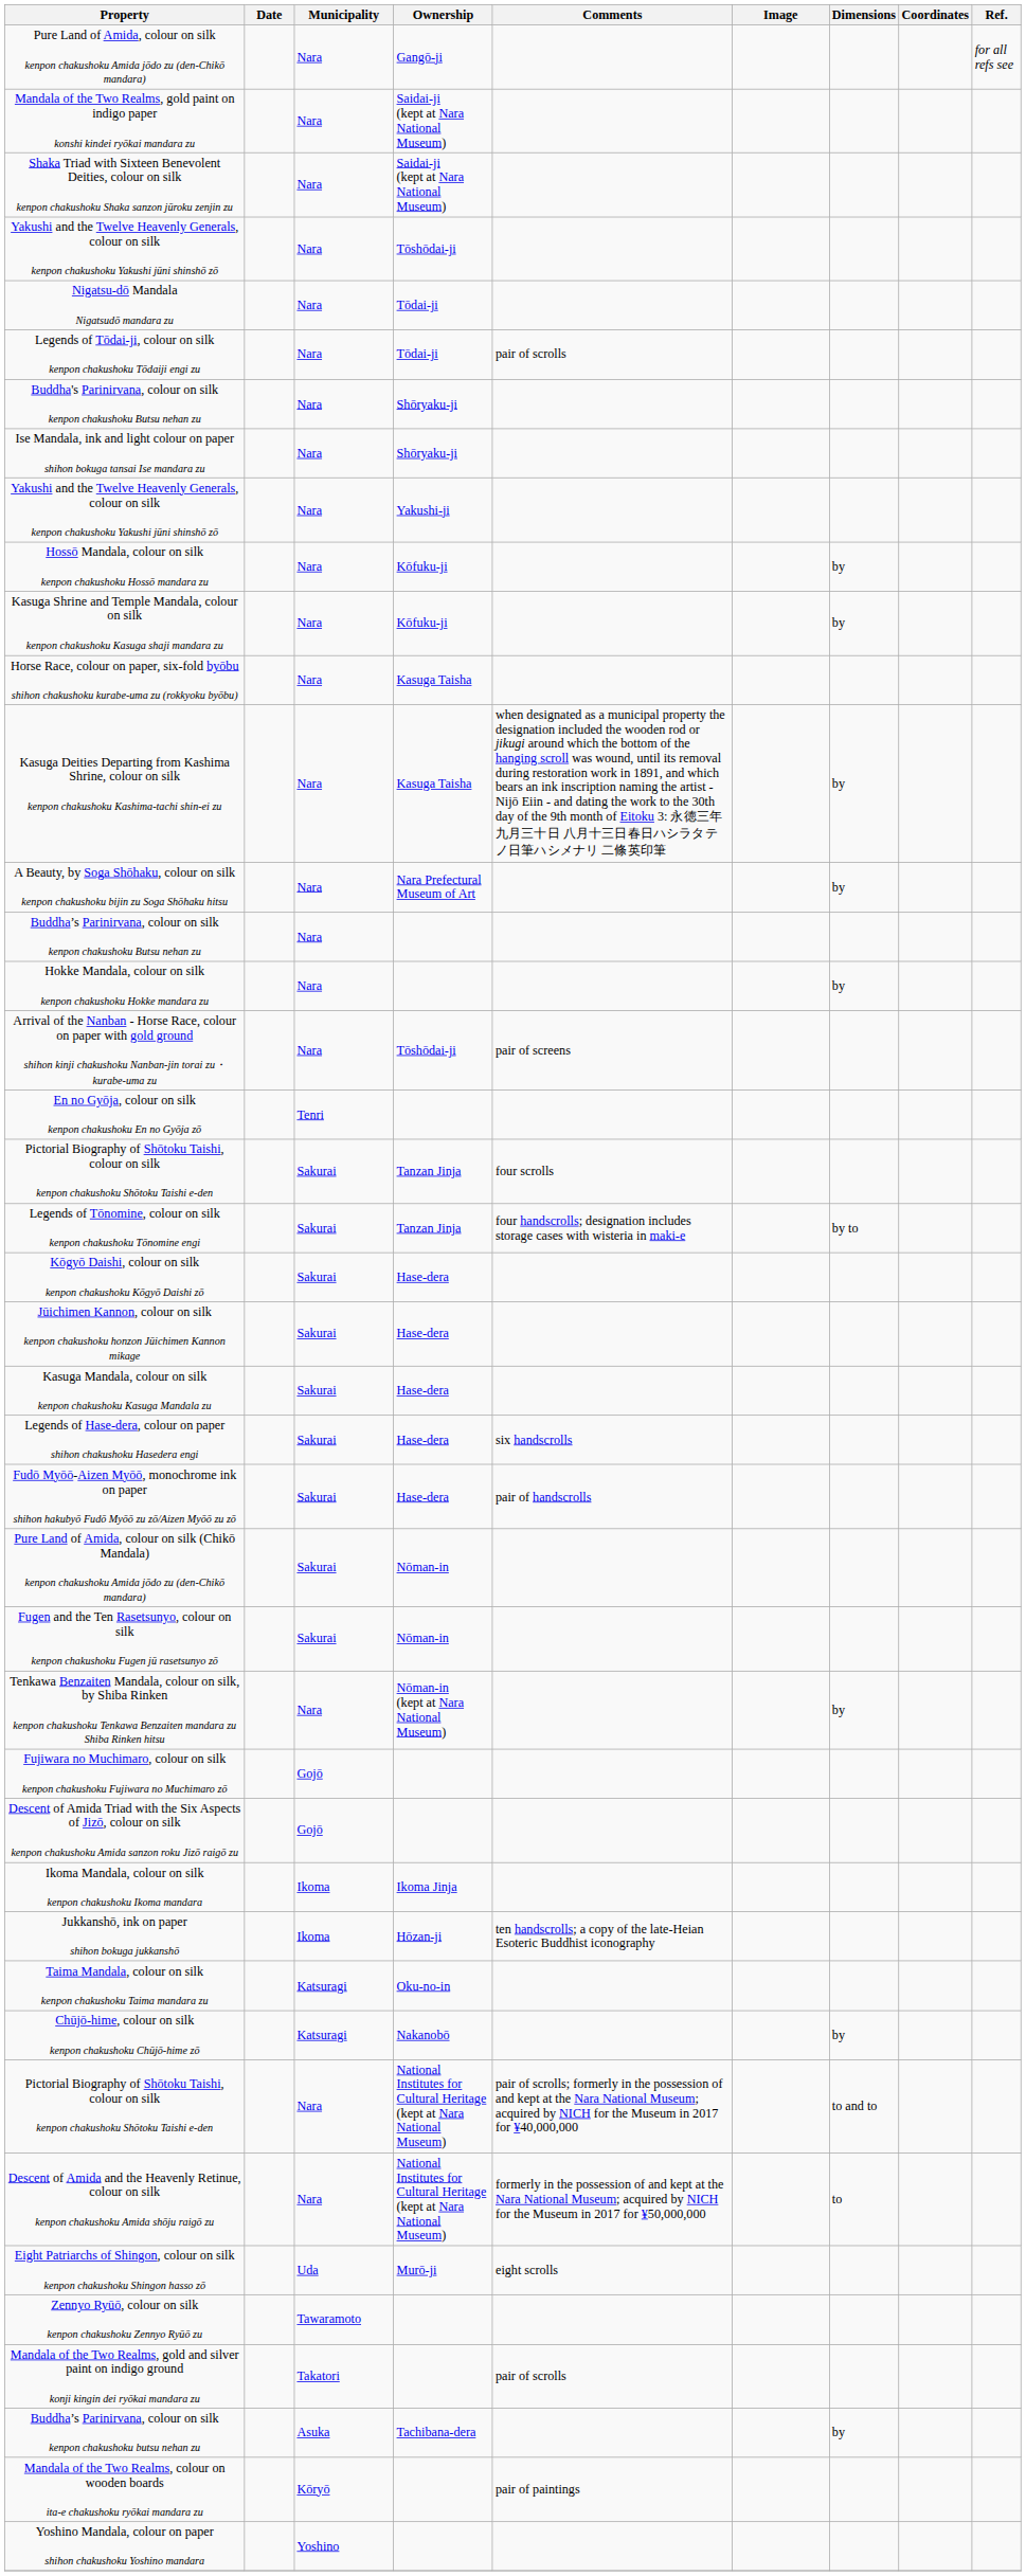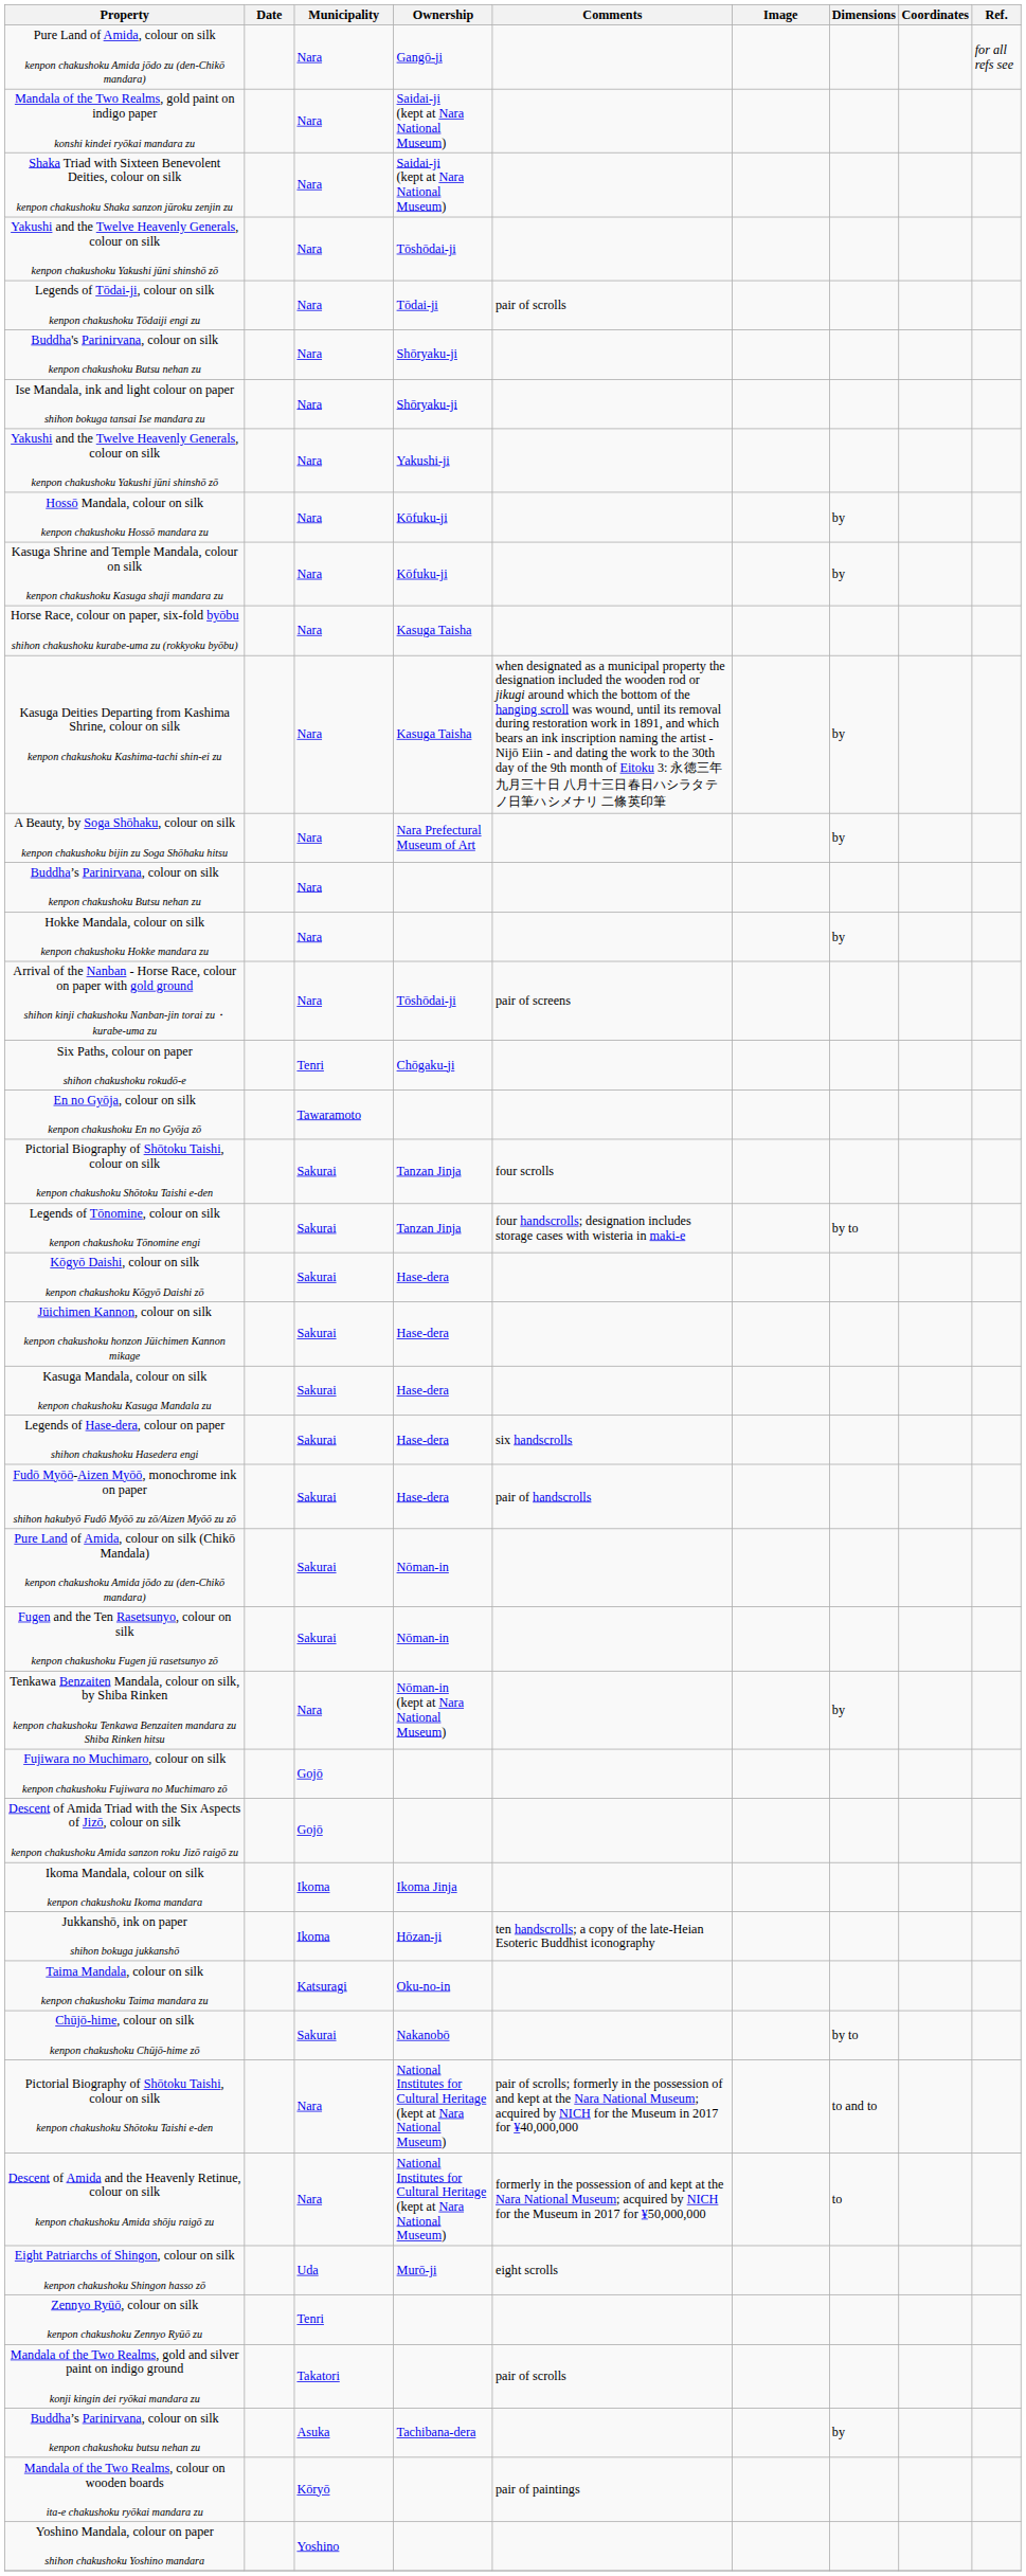 <table class="wikitable sortable"  style="width:100%;">
 <tr>
 <th width="25%" align="left">Property</th>
 <th width="5%" align="left" data-sort-type="number">Date</th>
 <th width="10%" align="left">Municipality</th>
 <th width="10%" align="left">Ownership</th>
 <th width="25%" align="left" class="unsortable">Comments</th>
 <th width="10%" align="left" class="unsortable">Image</th>
 <th width="5%" align="left" class="unsortable">Dimensions</th>
 <th width="5%" align="left" class="unsortable">Coordinates</th>
 <th width="5%" align="left" class="unsortable">Ref.</th>
 </tr>
 <tr>
 <td align="center">Pure Land of <a href='#'>Amida</a>, colour on silk<br><br><small><em>kenpon chakushoku Amida jōdo zu (den-Chikō mandara)</em></small></td>
 <td></td>
 <td><a href='#'>Nara</a></td>
 <td><a href='#'>Gangō-ji</a></td>
 <td></td>
 <td></td>
 <td></td>
 <td></td>
 <td><em>for all refs see</em> </td>
 </tr>
 <tr>
 <td align="center"><a href='#'>Mandala of the Two Realms</a>, gold paint on indigo paper<br><br><small><em>konshi kindei ryōkai mandara zu</em></small></td>
 <td></td>
 <td><a href='#'>Nara</a></td>
 <td><a href='#'>Saidai-ji</a><br>(kept at <a href='#'>Nara National Museum</a>)</td>
 <td></td>
 <td></td>
 <td></td>
 <td></td>
 <td></td>
 </tr>
 <tr>
 <td align="center"><a href='#'>Shaka</a> Triad with Sixteen Benevolent Deities, colour on silk<br><br><small><em>kenpon chakushoku Shaka sanzon jūroku zenjin zu</em></small></td>
 <td></td>
 <td><a href='#'>Nara</a></td>
 <td><a href='#'>Saidai-ji</a><br>(kept at <a href='#'>Nara National Museum</a>)</td>
 <td></td>
 <td></td>
 <td></td>
 <td></td>
 <td></td>
 </tr>
 <tr>
 <td align="center"><a href='#'>Yakushi</a> and the <a href='#'>Twelve Heavenly Generals</a>, colour on silk<br><br><small><em>kenpon chakushoku Yakushi jūni shinshō zō</em></small></td>
 <td></td>
 <td><a href='#'>Nara</a></td>
 <td><a href='#'>Tōshōdai-ji</a></td>
-<td></td>
-<td></td>
-<td></td>
-<td></td>
-<td></td>
-</tr>
-<tr>
-<td align="center"><a href='#'>Nigatsu-dō</a> Mandala<br><br><small><em>Nigatsudō mandara zu</em></small></td>
-<td></td>
-<td><a href='#'>Nara</a></td>
-<td><a href='#'>Tōdai-ji</a></td>
 <td></td>
 <td></td>
 <td></td>
 <td></td>
 <td></td>
 </tr>
 <tr>
 <td align="center">Legends of <a href='#'>Tōdai-ji</a>, colour on silk<br><br><small><em>kenpon chakushoku Tōdaiji engi zu</em></small></td>
 <td></td>
 <td><a href='#'>Nara</a></td>
 <td><a href='#'>Tōdai-ji</a></td>
 <td>pair of scrolls</td>
 <td></td>
 <td></td>
 <td></td>
 <td></td>
 </tr>
 <tr>
 <td align="center"><a href='#'>Buddha</a>'s <a href='#'>Parinirvana</a>, colour on silk<br><br><small><em>kenpon chakushoku Butsu nehan zu</em></small></td>
 <td></td>
 <td><a href='#'>Nara</a></td>
 <td><a href='#'>Shōryaku-ji</a></td>
 <td></td>
 <td></td>
 <td></td>
 <td></td>
 <td></td>
 </tr>
 <tr>
 <td align="center">Ise Mandala, ink and light colour on paper<br><br><small><em>shihon bokuga tansai Ise mandara zu</em></small></td>
 <td></td>
 <td><a href='#'>Nara</a></td>
 <td><a href='#'>Shōryaku-ji</a></td>
 <td></td>
 <td></td>
 <td></td>
 <td></td>
 <td></td>
 </tr>
 <tr>
 <td align="center"><a href='#'>Yakushi</a> and the <a href='#'>Twelve Heavenly Generals</a>, colour on silk<br><br><small><em>kenpon chakushoku Yakushi jūni shinshō zō</em></small></td>
 <td></td>
 <td><a href='#'>Nara</a></td>
 <td><a href='#'>Yakushi-ji</a></td>
 <td></td>
 <td></td>
 <td></td>
 <td></td>
 <td></td>
 </tr>
 <tr>
 <td align="center"><a href='#'>Hossō</a> Mandala, colour on silk<br><br><small><em>kenpon chakushoku Hossō mandara zu</em></small></td>
 <td></td>
 <td><a href='#'>Nara</a></td>
 <td><a href='#'>Kōfuku-ji</a></td>
 <td></td>
 <td></td>
 <td> by </td>
 <td></td>
 <td></td>
 </tr>
 <tr>
 <td align="center">Kasuga Shrine and Temple Mandala, colour on silk<br><br><small><em>kenpon chakushoku Kasuga shaji mandara zu</em></small></td>
 <td></td>
 <td><a href='#'>Nara</a></td>
 <td><a href='#'>Kōfuku-ji</a></td>
 <td></td>
 <td></td>
 <td> by </td>
 <td></td>
 <td></td>
 </tr>
 <tr>
 <td align="center">Horse Race, colour on paper, six-fold <a href='#'>byōbu</a><br><br><small><em>shihon chakushoku kurabe-uma zu (rokkyoku byōbu)</em></small></td>
 <td></td>
 <td><a href='#'>Nara</a></td>
 <td><a href='#'>Kasuga Taisha</a></td>
 <td></td>
 <td></td>
 <td></td>
 <td></td>
 <td></td>
 </tr>
 <tr>
 <td align="center">Kasuga Deities Departing from Kashima Shrine, colour on silk<br><br><small><em>kenpon chakushoku Kashima-tachi shin-ei zu</em></small></td>
 <td></td>
 <td><a href='#'>Nara</a></td>
 <td><a href='#'>Kasuga Taisha</a></td>
 <td>when designated as a municipal property the designation included the wooden rod or <em>jikugi</em> around which the bottom of the <a href='#'>hanging scroll</a> was wound, until its removal during restoration work in 1891, and which bears an ink inscription naming the artist - Nijō Eiin - and dating the work to the 30th day of the 9th month of <a href='#'>Eitoku</a> 3: 永徳三年九月三十日 八月十三日春日ハシラタテノ日筆ハシメナリ 二條英印筆</td>
 <td></td>
 <td> by </td>
 <td></td>
 <td></td>
 </tr>
 <tr>
 <td align="center">A Beauty, by <a href='#'>Soga Shōhaku</a>, colour on silk<br><br><small><em>kenpon chakushoku bijin zu Soga Shōhaku hitsu</em></small></td>
 <td></td>
 <td><a href='#'>Nara</a></td>
 <td><a href='#'>Nara Prefectural Museum of Art</a></td>
 <td></td>
 <td></td>
 <td> by </td>
 <td></td>
 <td></td>
 </tr>
 <tr>
 <td align="center"><a href='#'>Buddha</a>’s <a href='#'>Parinirvana</a>, colour on silk<br><br><small><em>kenpon chakushoku Butsu nehan zu</em></small></td>
 <td></td>
 <td><a href='#'>Nara</a></td>
 <td></td>
 <td></td>
 <td></td>
 <td></td>
 <td></td>
 <td></td>
 </tr>
 <tr>
 <td align="center">Hokke Mandala, colour on silk<br><br><small><em>kenpon chakushoku Hokke mandara zu</em></small></td>
 <td></td>
 <td><a href='#'>Nara</a></td>
 <td></td>
 <td></td>
 <td></td>
 <td> by </td>
 <td></td>
 <td></td>
 </tr>
 <tr>
 <td align="center">Arrival of the <a href='#'>Nanban</a> - Horse Race, colour on paper with <a href='#'>gold ground</a><br><br><small><em>shihon kinji chakushoku Nanban-jin torai zu・kurabe-uma zu</em></small></td>
 <td></td>
 <td><a href='#'>Nara</a></td>
 <td><a href='#'>Tōshōdai-ji</a></td>
 <td>pair of screens</td>
 <td></td>
 <td></td>
 <td></td>
 <td></td>
 </tr>
 <tr>
+<td align="center">Six Paths, colour on paper<br><br><small><em>shihon chakushoku rokudō-e</em></small></td>
+<td></td>
+<td><a href='#'>Tenri</a></td>
+<td><a href='#'>Chōgaku-ji</a></td>
+<td></td>
+<td></td>
+<td></td>
+<td></td>
+<td></td>
+</tr>
+<tr>
 <td align="center"><a href='#'>En no Gyōja</a>, colour on silk<br><br><small><em>kenpon chakushoku En no Gyōja zō</em></small></td>
 <td></td>
-<td><a href='#'>Tenri</a></td>
+<td><a href='#'>Tawaramoto</a></td>
 <td></td>
 <td></td>
 <td></td>
 <td></td>
 <td></td>
 <td></td>
 </tr>
 <tr>
 <td align="center">Pictorial Biography of <a href='#'>Shōtoku Taishi</a>, colour on silk<br><br><small><em>kenpon chakushoku Shōtoku Taishi e-den</em></small></td>
 <td></td>
 <td><a href='#'>Sakurai</a></td>
 <td><a href='#'>Tanzan Jinja</a></td>
 <td>four scrolls</td>
 <td></td>
 <td></td>
 <td></td>
 <td></td>
 </tr>
 <tr>
 <td align="center">Legends of <a href='#'>Tōnomine</a>, colour on silk<br><br><small><em>kenpon chakushoku Tōnomine engi</em></small></td>
 <td></td>
 <td><a href='#'>Sakurai</a></td>
 <td><a href='#'>Tanzan Jinja</a></td>
 <td>four <a href='#'>handscrolls</a>; designation includes storage cases with wisteria in <a href='#'>maki-e</a></td>
 <td></td>
 <td> by  to </td>
 <td></td>
 <td></td>
 </tr>
 <tr>
 <td align="center"><a href='#'>Kōgyō Daishi</a>, colour on silk<br><br><small><em>kenpon chakushoku Kōgyō Daishi zō</em></small></td>
 <td></td>
 <td><a href='#'>Sakurai</a></td>
 <td><a href='#'>Hase-dera</a></td>
 <td></td>
 <td></td>
 <td></td>
 <td></td>
 <td></td>
 </tr>
 <tr>
 <td align="center"><a href='#'>Jūichimen Kannon</a>, colour on silk<br><br><small><em>kenpon chakushoku honzon Jūichimen Kannon mikage</em></small></td>
 <td></td>
 <td><a href='#'>Sakurai</a></td>
 <td><a href='#'>Hase-dera</a></td>
 <td></td>
 <td></td>
 <td></td>
 <td></td>
 <td></td>
 </tr>
 <tr>
 <td align="center">Kasuga Mandala, colour on silk<br><br><small><em>kenpon chakushoku Kasuga Mandala zu</em></small></td>
 <td></td>
 <td><a href='#'>Sakurai</a></td>
 <td><a href='#'>Hase-dera</a></td>
 <td></td>
 <td></td>
 <td></td>
 <td></td>
 <td></td>
 </tr>
 <tr>
 <td align="center">Legends of <a href='#'>Hase-dera</a>, colour on paper<br><br><small><em>shihon chakushoku Hasedera engi</em></small></td>
 <td></td>
 <td><a href='#'>Sakurai</a></td>
 <td><a href='#'>Hase-dera</a></td>
 <td>six <a href='#'>handscrolls</a></td>
 <td></td>
 <td></td>
 <td></td>
 <td></td>
 </tr>
 <tr>
 <td align="center"><a href='#'>Fudō Myōō</a>-<a href='#'>Aizen Myōō</a>, monochrome ink on paper<br><br><small><em>shihon hakubyō Fudō Myōō zu zō/Aizen Myōō zu zō</em></small></td>
 <td></td>
 <td><a href='#'>Sakurai</a></td>
 <td><a href='#'>Hase-dera</a></td>
 <td>pair of <a href='#'>handscrolls</a></td>
 <td></td>
 <td></td>
 <td></td>
 <td></td>
 </tr>
 <tr>
 <td align="center"><a href='#'>Pure Land</a> of <a href='#'>Amida</a>, colour on silk (Chikō Mandala)<br><br><small><em>kenpon chakushoku Amida jōdo zu (den-Chikō mandara)</em></small></td>
 <td></td>
 <td><a href='#'>Sakurai</a></td>
 <td><a href='#'>Nōman-in</a></td>
 <td></td>
 <td></td>
 <td></td>
 <td></td>
 <td></td>
 </tr>
 <tr>
 <td align="center"><a href='#'>Fugen</a> and the Ten <a href='#'>Rasetsunyo</a>, colour on silk<br><br><small><em>kenpon chakushoku Fugen jū rasetsunyo zō</em></small></td>
 <td></td>
 <td><a href='#'>Sakurai</a></td>
 <td><a href='#'>Nōman-in</a></td>
 <td></td>
 <td></td>
 <td></td>
 <td></td>
 <td></td>
 </tr>
 <tr>
 <td align="center">Tenkawa <a href='#'>Benzaiten</a> Mandala, colour on silk, by Shiba Rinken<br><br><small><em>kenpon chakushoku Tenkawa Benzaiten mandara zu Shiba Rinken hitsu</em></small></td>
 <td></td>
 <td><a href='#'>Nara</a></td>
 <td><a href='#'>Nōman-in</a><br>(kept at <a href='#'>Nara National Museum</a>)</td>
 <td></td>
 <td></td>
 <td> by </td>
 <td></td>
 <td></td>
 </tr>
 <tr>
 <td align="center"><a href='#'>Fujiwara no Muchimaro</a>, colour on silk<br><br><small><em>kenpon chakushoku Fujiwara no Muchimaro zō</em></small></td>
 <td></td>
 <td><a href='#'>Gojō</a></td>
 <td></td>
 <td></td>
 <td></td>
 <td></td>
 <td></td>
 <td></td>
 </tr>
 <tr>
 <td align="center"><a href='#'>Descent</a> of Amida Triad with the Six Aspects of <a href='#'>Jizō</a>, colour on silk<br><br><small><em>kenpon chakushoku Amida sanzon roku Jizō raigō zu</em></small></td>
 <td></td>
 <td><a href='#'>Gojō</a></td>
 <td></td>
 <td></td>
 <td></td>
 <td></td>
 <td></td>
 <td></td>
 </tr>
 <tr>
 <td align="center">Ikoma Mandala, colour on silk<br><br><small><em>kenpon chakushoku Ikoma mandara</em></small></td>
 <td></td>
 <td><a href='#'>Ikoma</a></td>
 <td><a href='#'>Ikoma Jinja</a></td>
 <td></td>
 <td></td>
 <td></td>
 <td></td>
 <td></td>
 </tr>
 <tr>
 <td align="center">Jukkanshō, ink on paper<br><br><small><em>shihon bokuga jukkanshō</em></small></td>
 <td></td>
 <td><a href='#'>Ikoma</a></td>
 <td><a href='#'>Hōzan-ji</a></td>
 <td>ten <a href='#'>handscrolls</a>; a copy of the late-Heian Esoteric Buddhist iconography</td>
 <td></td>
 <td></td>
 <td></td>
 <td></td>
 </tr>
 <tr>
 <td align="center"><a href='#'>Taima Mandala</a>, colour on silk<br><br><small><em>kenpon chakushoku Taima mandara zu</em></small></td>
 <td></td>
 <td><a href='#'>Katsuragi</a></td>
 <td><a href='#'>Oku-no-in</a></td>
 <td></td>
 <td></td>
 <td></td>
 <td></td>
 <td></td>
 </tr>
 <tr>
 <td align="center"><a href='#'>Chūjō-hime</a>, colour on silk<br><br><small><em>kenpon chakushoku Chūjō-hime zō</em></small></td>
 <td></td>
-<td><a href='#'>Katsuragi</a></td>
+<td><a href='#'>Sakurai</a></td>
 <td><a href='#'>Nakanobō</a></td>
 <td></td>
 <td></td>
-<td> by </td>
+<td> by  to </td>
 <td></td>
 <td></td>
 </tr>
 <tr>
 <td align="center">Pictorial Biography of <a href='#'>Shōtoku Taishi</a>, colour on silk<br><br><small><em>kenpon chakushoku Shōtoku Taishi e-den</em></small></td>
 <td></td>
 <td><a href='#'>Nara</a></td>
 <td><a href='#'>National Institutes for Cultural Heritage</a><br>(kept at <a href='#'>Nara National Museum</a>)</td>
 <td>pair of scrolls; formerly in the possession of  and kept at the <a href='#'>Nara National Museum</a>; acquired by <a href='#'>NICH</a> for the Museum in 2017 for <a href='#'>¥</a>40,000,000</td>
 <td></td>
 <td> to  and  to </td>
 <td></td>
 <td></td>
 </tr>
 <tr>
 <td align="center"><a href='#'>Descent</a> of <a href='#'>Amida</a> and the Heavenly Retinue, colour on silk<br><br><small><em>kenpon chakushoku Amida shōju raigō zu</em></small></td>
 <td></td>
 <td><a href='#'>Nara</a></td>
 <td><a href='#'>National Institutes for Cultural Heritage</a><br>(kept at <a href='#'>Nara National Museum</a>)</td>
 <td>formerly in the possession of  and kept at the <a href='#'>Nara National Museum</a>; acquired by <a href='#'>NICH</a> for the Museum in 2017 for <a href='#'>¥</a>50,000,000</td>
 <td></td>
 <td> to </td>
 <td></td>
 <td></td>
 </tr>
 <tr>
 <td align="center"><a href='#'>Eight Patriarchs of Shingon</a>, colour on silk<br><br><small><em>kenpon chakushoku Shingon hasso zō</em></small></td>
 <td></td>
 <td><a href='#'>Uda</a></td>
 <td><a href='#'>Murō-ji</a></td>
 <td>eight scrolls</td>
 <td></td>
 <td></td>
 <td></td>
 <td></td>
 </tr>
 <tr>
 <td align="center"><a href='#'>Zennyo Ryūō</a>, colour on silk<br><br><small><em>kenpon chakushoku Zennyo Ryūō zu</em></small></td>
 <td></td>
-<td><a href='#'>Tawaramoto</a></td>
+<td><a href='#'>Tenri</a></td>
 <td></td>
 <td></td>
 <td></td>
 <td></td>
 <td></td>
 <td></td>
 </tr>
 <tr>
 <td align="center"><a href='#'>Mandala of the Two Realms</a>, gold and silver paint on indigo ground<br><br><small><em>konji kingin dei ryōkai mandara zu</em></small></td>
 <td></td>
 <td><a href='#'>Takatori</a></td>
 <td></td>
 <td>pair of scrolls</td>
 <td></td>
 <td></td>
 <td></td>
 <td></td>
 </tr>
 <tr>
 <td align="center"><a href='#'>Buddha</a>’s <a href='#'>Parinirvana</a>, colour on silk<br><br><small><em>kenpon chakushoku butsu nehan zu</em></small></td>
 <td></td>
 <td><a href='#'>Asuka</a></td>
 <td><a href='#'>Tachibana-dera</a></td>
 <td></td>
 <td></td>
 <td> by </td>
 <td></td>
 <td></td>
 </tr>
 <tr>
 <td align="center"><a href='#'>Mandala of the Two Realms</a>, colour on wooden boards<br><br><small><em>ita-e chakushoku ryōkai mandara zu</em></small></td>
 <td></td>
 <td><a href='#'>Kōryō</a></td>
 <td></td>
 <td>pair of paintings</td>
 <td></td>
 <td></td>
 <td></td>
 <td></td>
 </tr>
 <tr>
 <td align="center">Yoshino Mandala, colour on paper<br><br><small><em>shihon chakushoku Yoshino mandara</em></small></td>
 <td></td>
 <td><a href='#'>Yoshino</a></td>
 <td></td>
 <td></td>
 <td></td>
 <td></td>
 <td></td>
 <td></td>
 </tr>
 <tr>
 </tr>
 </table>
